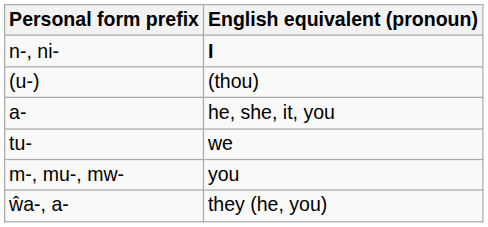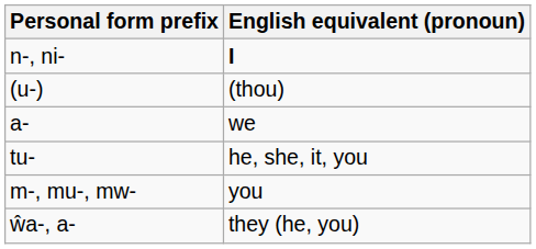 <table class="wikitable">
 <tr>
 <th>Personal form prefix</th>
 <th>English equivalent (pronoun)</th>
 </tr>
 <tr>
 <td>n-, ni-</td>
 <td><strong>I</strong></td>
 </tr>
 <tr>
 <td>(u-)</td>
 <td>(thou)</td>
 </tr>
 <tr>
 <td>a-</td>
-<td>he, she, it, you</td>
+<td>we</td>
 </tr>
 <tr>
 <td>tu-</td>
-<td>we</td>
+<td>he, she, it, you</td>
 </tr>
 <tr>
 <td>m-, mu-, mw-</td>
 <td>you</td>
 </tr>
 <tr>
 <td>ŵa-, a-</td>
 <td>they (he, you)</td>
 </tr>
 </table>
